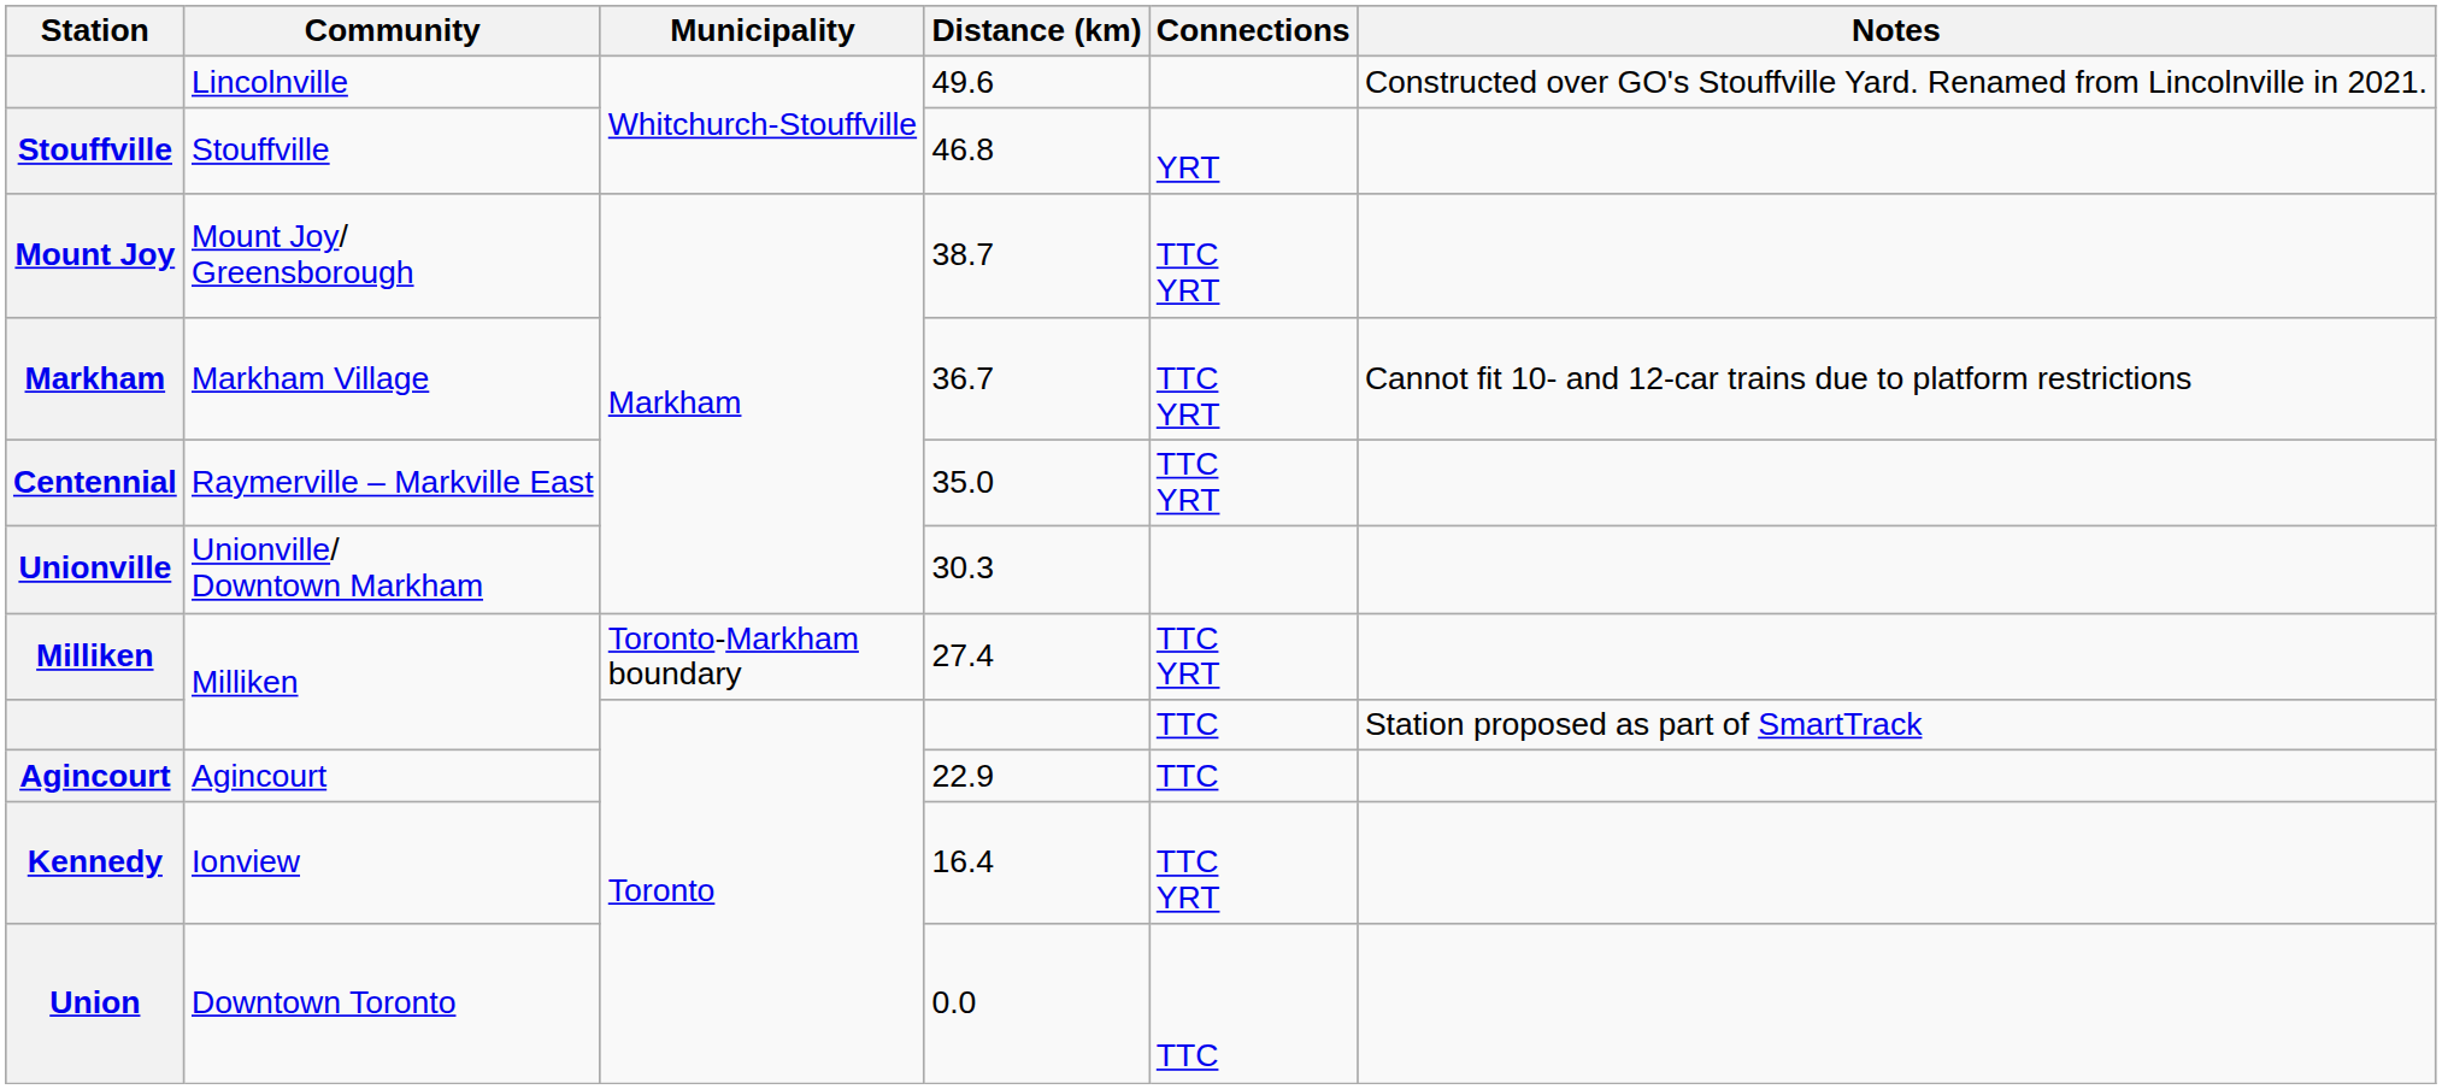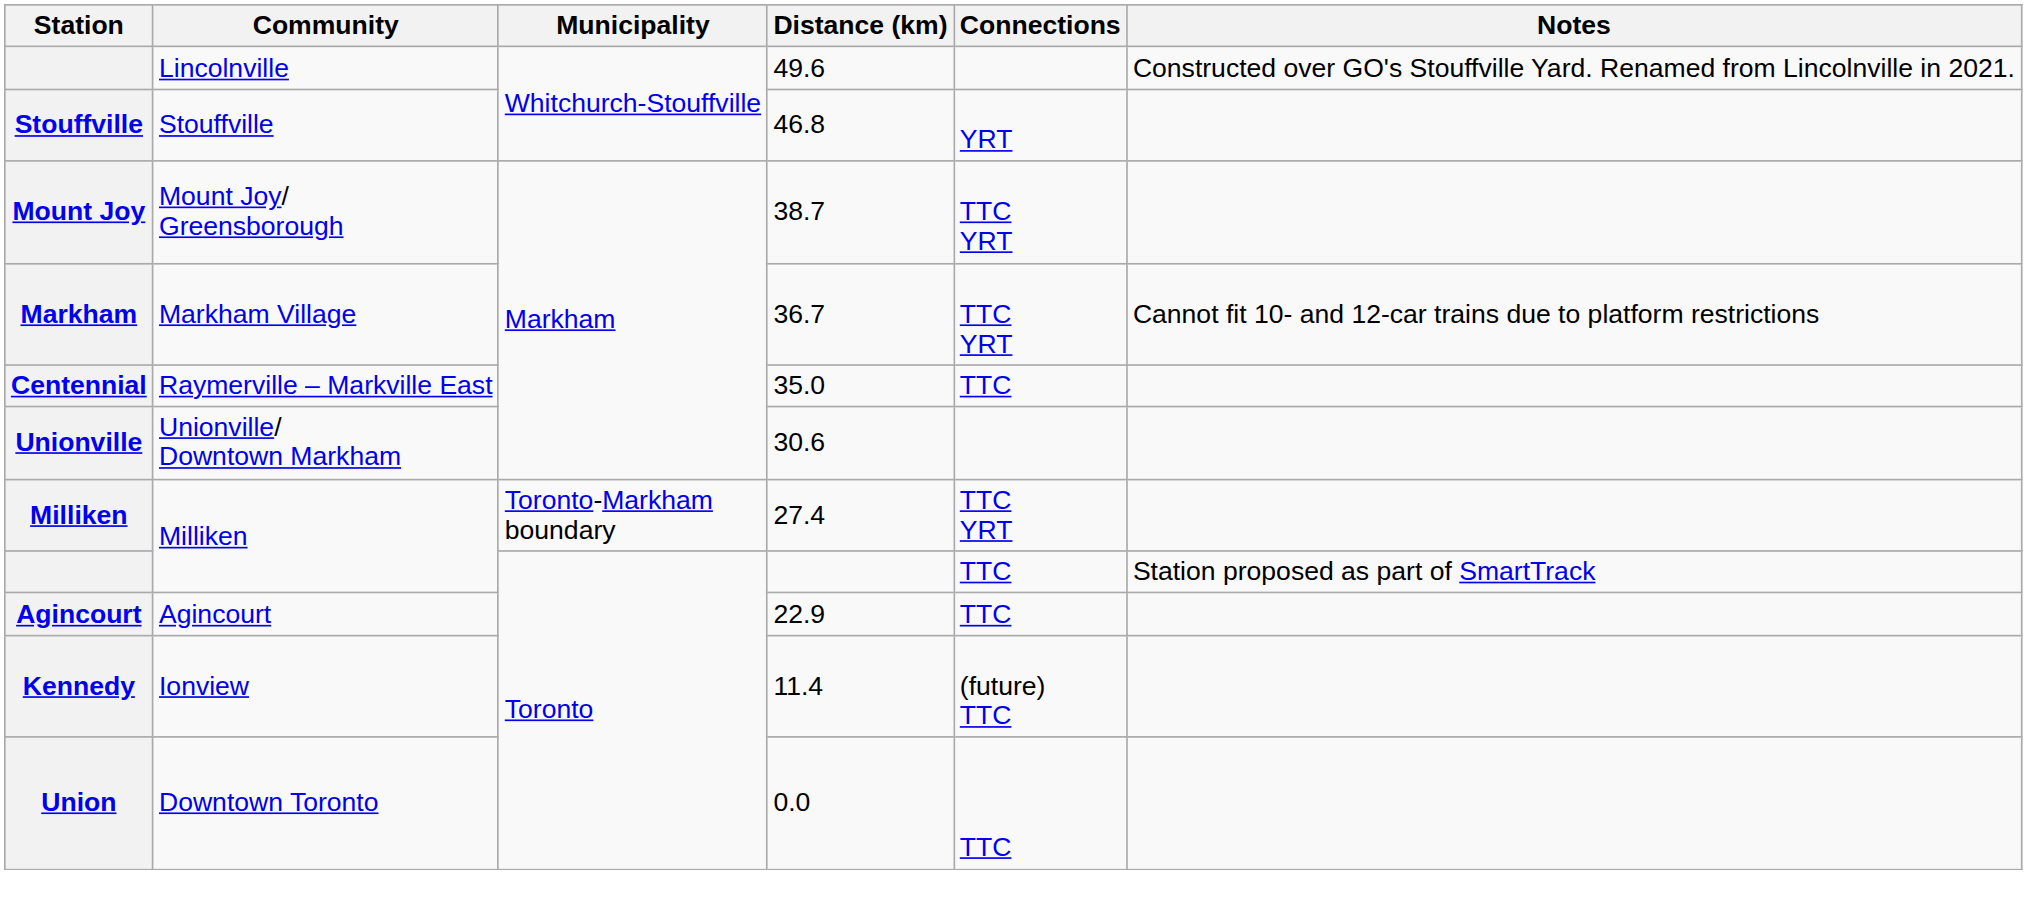 <table class="wikitable">
 <tr>
 <th>Station</th>
 <th>Community</th>
 <th>Municipality</th>
 <th>Distance (km)</th>
 <th>Connections</th>
 <th>Notes</th>
 </tr>
 <tr>
 <th></th>
 <td><a href='#'>Lincolnville</a></td>
 <td rowspan=2><a href='#'>Whitchurch-Stouffville</a></td>
 <td>49.6</td>
 <td> </td>
 <td>Constructed over GO's Stouffville Yard. Renamed from Lincolnville in 2021.</td>
 </tr>
 <tr>
 <th><a href='#'>Stouffville</a></th>
 <td><a href='#'>Stouffville</a></td>
 <td>46.8</td>
 <td>  <br>  <a href='#'>YRT</a></td>
 <td></td>
 </tr>
 <tr>
 <th><a href='#'>Mount Joy</a></th>
 <td><a href='#'>Mount Joy</a>/<br><a href='#'>Greensborough</a></td>
 <td rowspan=4><a href='#'>Markham</a></td>
 <td>38.7</td>
 <td>  <br>  <a href='#'>TTC</a> <br>  <a href='#'>YRT</a></td>
 <td></td>
 </tr>
 <tr>
 <th><a href='#'>Markham</a></th>
 <td><a href='#'>Markham Village</a></td>
 <td>36.7</td>
 <td>  <br>  <a href='#'>TTC</a> <br>  <a href='#'>YRT</a></td>
 <td>Cannot fit 10- and 12-car trains due to platform restrictions</td>
 </tr>
 <tr>
 <th><a href='#'>Centennial</a></th>
 <td><a href='#'>Raymerville – Markville East</a></td>
 <td>35.0</td>
-<td> <a href='#'>TTC</a> <br>  <a href='#'>YRT</a></td>
+<td> <a href='#'>TTC</a></td>
 <td></td>
 </tr>
 <tr>
 <th><a href='#'>Unionville</a></th>
 <td><a href='#'>Unionville</a>/<br><a href='#'>Downtown Markham</a></td>
-<td>30.3</td>
+<td>30.6</td>
 <td>  <br> </td>
 <td></td>
 </tr>
 <tr>
 <th><a href='#'>Milliken</a></th>
 <td rowspan="2"><a href='#'>Milliken</a></td>
 <td><a href='#'>Toronto</a>-<a href='#'>Markham</a><br>boundary</td>
 <td>27.4</td>
 <td> <a href='#'>TTC</a> <br>  <a href='#'>YRT</a></td>
 <td></td>
 </tr>
 <tr>
 <th><em></em></th>
 <td rowspan="5"><a href='#'>Toronto</a></td>
 <td></td>
 <td> <a href='#'>TTC</a></td>
 <td>Station proposed as part of <a href='#'>SmartTrack</a></td>
 </tr>
 <tr>
 <th><a href='#'>Agincourt</a></th>
 <td><a href='#'>Agincourt</a></td>
 <td>22.9</td>
 <td> <a href='#'>TTC</a></td>
 <td></td>
 </tr>
 <tr>
 <th><a href='#'>Kennedy</a></th>
 <td><a href='#'>Ionview</a></td>
-<td>16.4</td>
-<td>  <br>  <a href='#'>TTC</a> <br>  <a href='#'>YRT</a></td>
+<td>11.4</td>
+<td><br> (future)<br>  <a href='#'>TTC</a></td>
 <td></td>
 </tr>
 <tr>
 <th><a href='#'>Union</a></th>
 <td><a href='#'>Downtown Toronto</a></td>
 <td>0.0</td>
 <td>       <br>    <br> <br>   <a href='#'>TTC</a></td>
 <td></td>
 </tr>
 </table>
